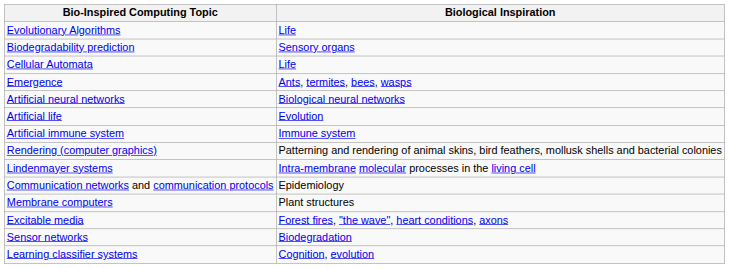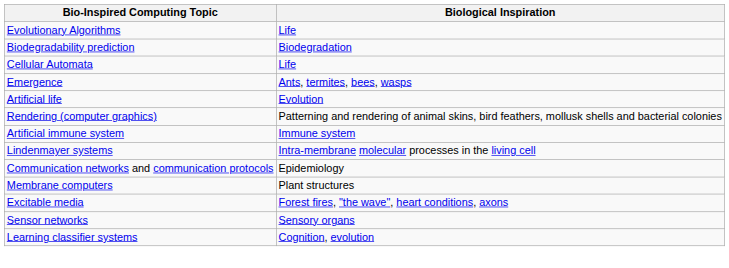 <table class="wikitable">
 <tr>
 <th>Bio-Inspired Computing Topic</th>
 <th>Biological Inspiration</th>
 </tr>
 <tr>
 <td><a href='#'>Evolutionary Algorithms</a></td>
 <td><a href='#'>Life</a></td>
 </tr>
 <tr>
 <td><a href='#'>Biodegradability prediction</a></td>
-<td><a href='#'>Sensory organs</a></td>
+<td><a href='#'>Biodegradation</a></td>
 </tr>
 <tr>
 <td><a href='#'>Cellular Automata</a></td>
 <td><a href='#'>Life</a></td>
 </tr>
 <tr>
 <td><a href='#'>Emergence</a></td>
 <td><a href='#'>Ants</a>, <a href='#'>termites</a>, <a href='#'>bees</a>, <a href='#'>wasps</a></td>
 </tr>
 <tr>
-<td><a href='#'>Artificial neural networks</a></td>
-<td><a href='#'>Biological neural networks</a></td>
-</tr>
-<tr>
 <td><a href='#'>Artificial life</a></td>
 <td><a href='#'>Evolution</a></td>
 </tr>
 <tr>
+<td><a href='#'>Rendering (computer graphics)</a></td>
+<td>Patterning and rendering of animal skins, bird feathers, mollusk shells and bacterial colonies</td>
+</tr>
+<tr>
 <td><a href='#'>Artificial immune system</a></td>
 <td><a href='#'>Immune system</a></td>
-</tr>
-<tr>
-<td><a href='#'>Rendering (computer graphics)</a></td>
-<td>Patterning and rendering of animal skins, bird feathers, mollusk shells and bacterial colonies</td>
 </tr>
 <tr>
 <td><a href='#'>Lindenmayer systems</a></td>
 <td><a href='#'>Intra-membrane</a> <a href='#'>molecular</a> processes in the <a href='#'>living cell</a></td>
 </tr>
 <tr>
 <td><a href='#'>Communication networks</a> and <a href='#'>communication protocols</a></td>
 <td>Epidemiology</td>
 </tr>
 <tr>
 <td><a href='#'>Membrane computers</a></td>
 <td>Plant structures</td>
 </tr>
 <tr>
 <td><a href='#'>Excitable media</a></td>
 <td><a href='#'>Forest fires</a>, <a href='#'>"the wave"</a>, <a href='#'>heart conditions</a>, <a href='#'>axons</a></td>
 </tr>
 <tr>
 <td><a href='#'>Sensor networks</a></td>
-<td><a href='#'>Biodegradation</a></td>
+<td><a href='#'>Sensory organs</a></td>
 </tr>
 <tr>
 <td><a href='#'>Learning classifier systems</a></td>
 <td><a href='#'>Cognition</a>, <a href='#'>evolution</a></td>
 </tr>
 </table>
